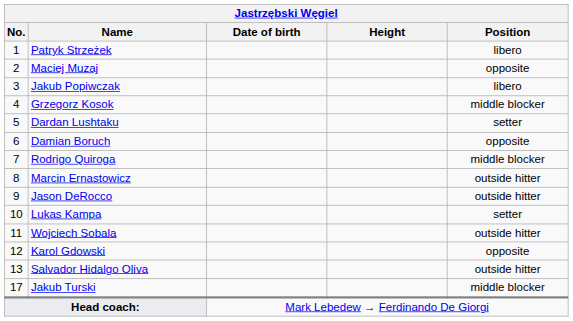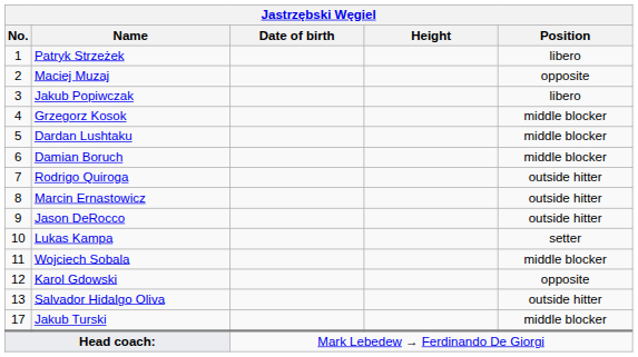 <table class="wikitable collapsible collapsed" style="font-size:100%; text-align:center">
 <tr>
 <th colspan=5 style="width:30em"><a href='#'>Jastrzębski Węgiel</a></th>
 </tr>
 <tr>
 <th>No.</th>
 <th style="width:15em">Name</th>
 <th style="width:10em">Date of birth</th>
 <th style="width:10em">Height</th>
 <th style="width:10em">Position</th>
 </tr>
 <tr>
 <td>1</td>
 <td align=left> <a href='#'>Patryk Strzeżek</a></td>
 <td align=right></td>
 <td></td>
 <td>libero</td>
 </tr>
 <tr>
 <td>2</td>
 <td align=left> <a href='#'>Maciej Muzaj</a></td>
 <td align=right></td>
 <td></td>
 <td>opposite</td>
 </tr>
 <tr>
 <td>3</td>
 <td align=left> <a href='#'>Jakub Popiwczak</a></td>
 <td align=right></td>
 <td></td>
 <td>libero</td>
 </tr>
 <tr>
 <td>4</td>
 <td align=left> <a href='#'>Grzegorz Kosok</a></td>
 <td align=right></td>
 <td></td>
 <td>middle blocker</td>
 </tr>
 <tr>
 <td>5</td>
 <td align=left> <a href='#'>Dardan Lushtaku</a></td>
 <td align=right></td>
 <td></td>
-<td>setter</td>
+<td>middle blocker</td>
 </tr>
 <tr>
 <td>6</td>
 <td align=left> <a href='#'>Damian Boruch</a></td>
 <td align=right></td>
 <td></td>
-<td>opposite</td>
+<td>middle blocker</td>
 </tr>
 <tr>
 <td>7</td>
 <td align=left> <a href='#'>Rodrigo Quiroga</a></td>
 <td align=right></td>
 <td></td>
-<td>middle blocker</td>
+<td>outside hitter</td>
 </tr>
 <tr>
 <td>8</td>
 <td align=left> <a href='#'>Marcin Ernastowicz</a></td>
 <td align=right></td>
 <td></td>
 <td>outside hitter</td>
 </tr>
 <tr>
 <td>9</td>
 <td align=left> <a href='#'>Jason DeRocco</a></td>
 <td align=right></td>
 <td></td>
 <td>outside hitter</td>
 </tr>
 <tr>
 <td>10</td>
 <td align=left> <a href='#'>Lukas Kampa</a></td>
 <td align=right></td>
 <td></td>
 <td>setter</td>
 </tr>
 <tr>
 <td>11</td>
 <td align=left> <a href='#'>Wojciech Sobala</a></td>
 <td align=right></td>
 <td></td>
-<td>outside hitter</td>
+<td>middle blocker</td>
 </tr>
 <tr>
 <td>12</td>
 <td align=left> <a href='#'>Karol Gdowski</a></td>
 <td align=right></td>
 <td></td>
 <td>opposite</td>
 </tr>
 <tr>
 <td>13</td>
 <td align=left> <a href='#'>Salvador Hidalgo Oliva</a></td>
 <td align=right></td>
 <td></td>
 <td>outside hitter</td>
 </tr>
 <tr>
 <td>17</td>
 <td align=left> <a href='#'>Jakub Turski</a></td>
 <td align=right></td>
 <td></td>
 <td>middle blocker</td>
 </tr>
 <tr style="border-top: 3px solid grey">
 <td colspan=2 style="background:#EAECF0"><strong>Head coach:</strong></td>
 <td colspan=3> <a href='#'>Mark Lebedew</a> →  <a href='#'>Ferdinando De Giorgi</a></td>
 </tr>
 </table>
